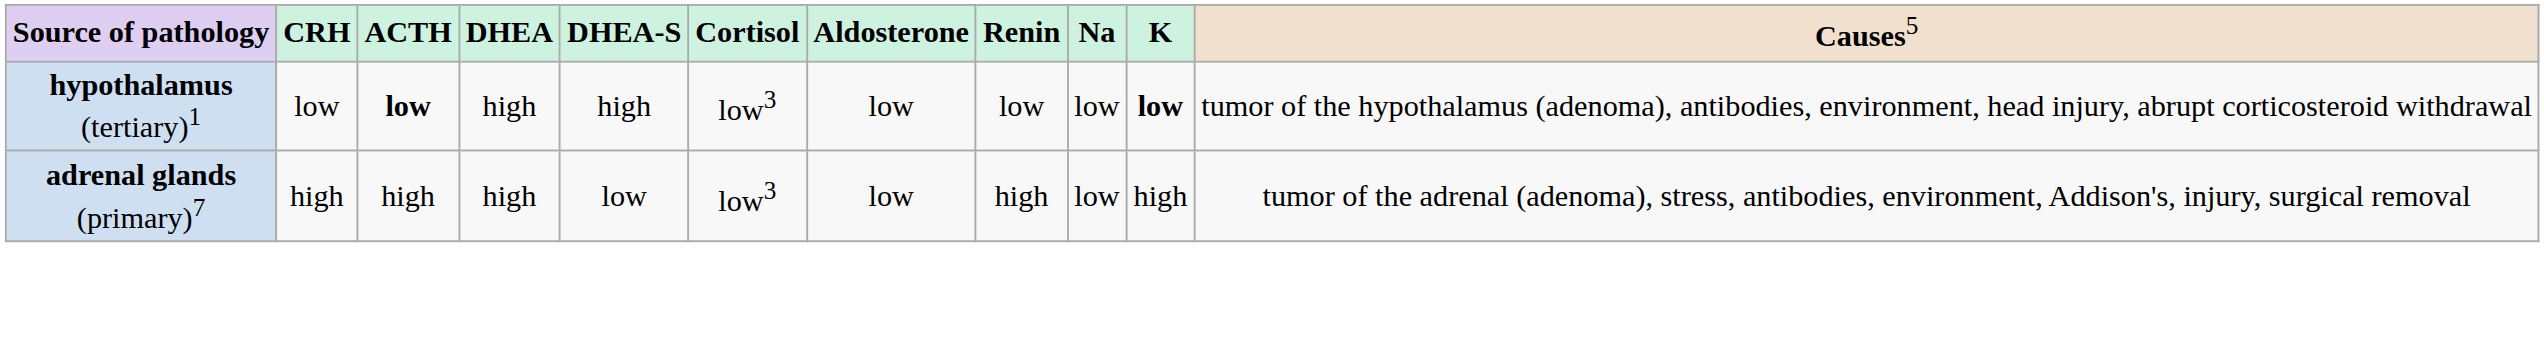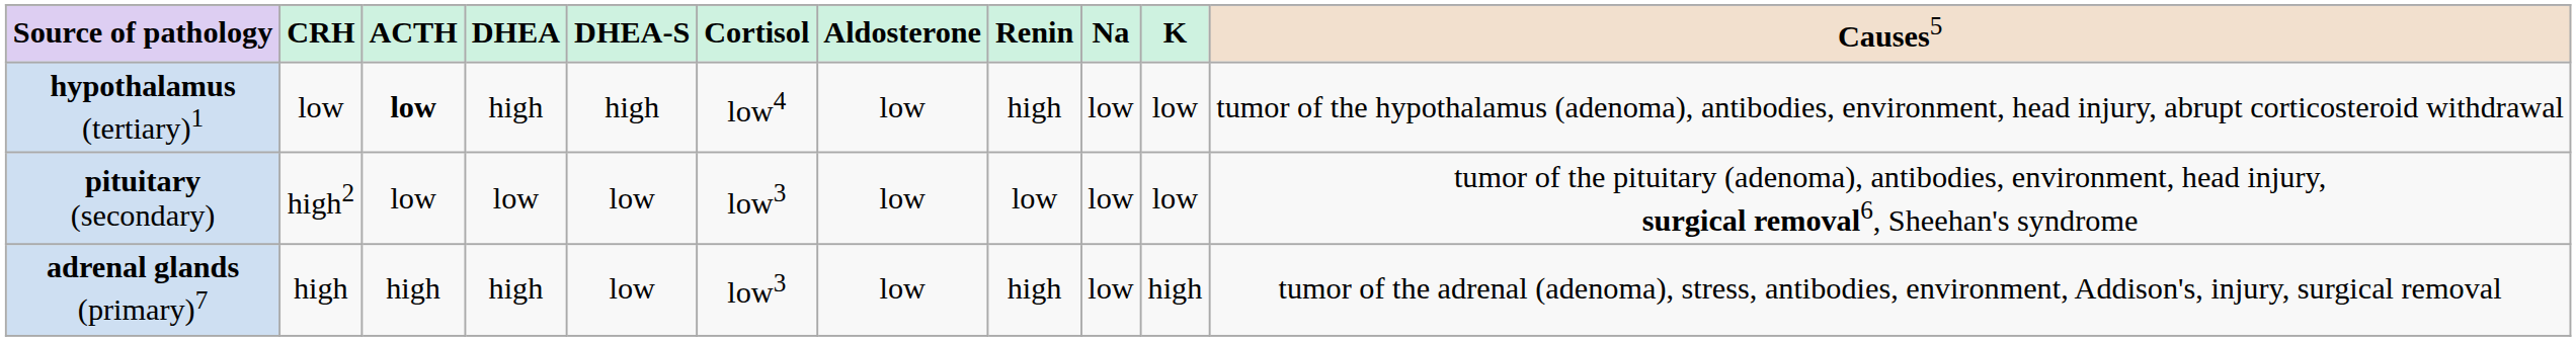 <table class="wikitable sortable" style="text-align:center; margin:10px;">
 <tr ---->
 <td style="background:#ddcef2"><strong>Source of pathology</strong></td>
 <td style="background:#cef2e0"><strong>CRH</strong></td>
 <td style="background:#cef2e0"><strong>ACTH</strong></td>
 <td style="background:#cef2e0"><strong>DHEA</strong></td>
 <td style="background:#cef2e0"><strong>DHEA-S</strong></td>
 <td style="background:#cef2e0"><strong>Cortisol</strong></td>
 <td td style="background:#cef2e0"><strong>Aldosterone</strong></td>
 <td style="background:#cef2e0"><strong>Renin</strong></td>
 <td style="background:#cef2e0"><strong>Na</strong></td>
 <td style="background:#cef2e0"><strong>K</strong></td>
 <td style="background:#f2e0ce"><strong>Causes</strong><sup>5</sup></td>
 </tr>
 <tr ---->
 <td style="background:#cedff2"><strong>hypothalamus</strong><br>(tertiary)<sup>1</sup></td>
 <td style="background:#F8F8F8">low</td>
 <td style="background:#F8F8F8"><strong>low</strong></td>
 <td style="background:#F8F8F8">high</td>
 <td style="background:#F8F8F8">high</td>
+<td style="background:#F8F8F8">low<sup>4</sup></td>
+<td style="background:#F8F8F8">low</td>
+<td style="background:#F8F8F8">high</td>
+<td style="background:#F8F8F8">low</td>
+<td style="background:#F8F8F8">low</td>
+<td style="background:#F8F8F8">tumor of the hypothalamus (adenoma), antibodies, environment, head injury, abrupt corticosteroid withdrawal</td>
+</tr>
+<tr ---->
+<td style="background:#cedff2"><strong>pituitary</strong><br>(secondary)</td>
+<td style="background:#F8F8F8">high<sup>2</sup></td>
+<td style="background:#F8F8F8">low</td>
+<td style="background:#F8F8F8">low</td>
+<td style="background:#F8F8F8">low</td>
 <td style="background:#F8F8F8">low<sup>3</sup></td>
 <td style="background:#F8F8F8">low</td>
 <td style="background:#F8F8F8">low</td>
 <td style="background:#F8F8F8">low</td>
-<td style="background:#F8F8F8"><strong>low</strong></td>
-<td style="background:#F8F8F8">tumor of the hypothalamus (adenoma), antibodies, environment, head injury, abrupt corticosteroid withdrawal</td>
+<td style="background:#F8F8F8">low</td>
+<td style="background:#F8F8F8">tumor of the pituitary (adenoma), antibodies, environment, head injury,<br><strong>surgical removal</strong><sup>6</sup>, Sheehan's syndrome</td>
 </tr>
 <tr ---->
 <td style="background:#cedff2"><strong>adrenal glands</strong><br>(primary)<sup>7</sup></td>
 <td style="background:#F8F8F8">high</td>
 <td style="background:#F8F8F8">high</td>
 <td style="background:#F8F8F8">high</td>
 <td style="background:#F8F8F8">low</td>
 <td style="background:#F8F8F8">low<sup>3</sup></td>
 <td style="background:#F8F8F8">low</td>
 <td style="background:#F8F8F8">high</td>
 <td style="background:#F8F8F8">low</td>
 <td style="background:#F8F8F8">high</td>
 <td style="background:#F8F8F8">tumor of the adrenal (adenoma), stress, antibodies, environment, Addison's, injury, surgical removal</td>
 </tr>
 </table>
